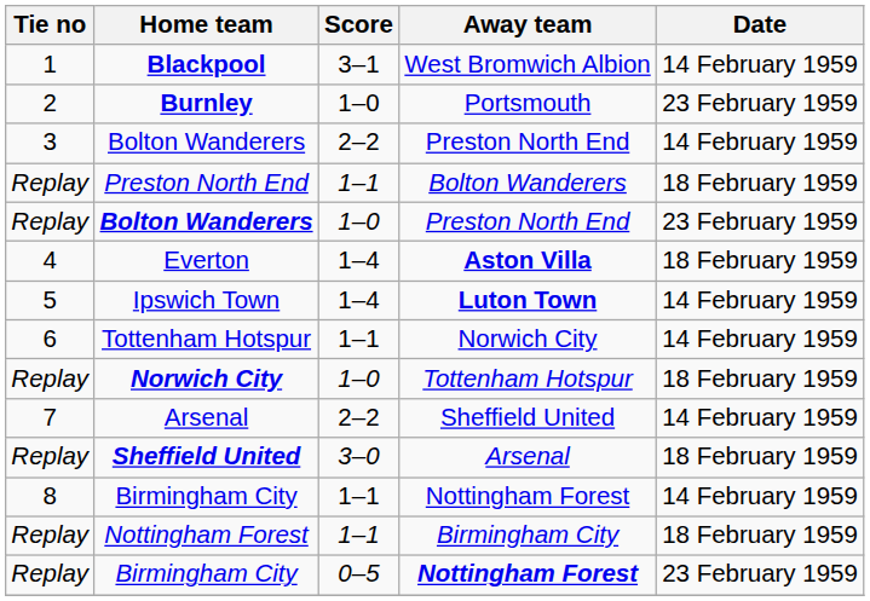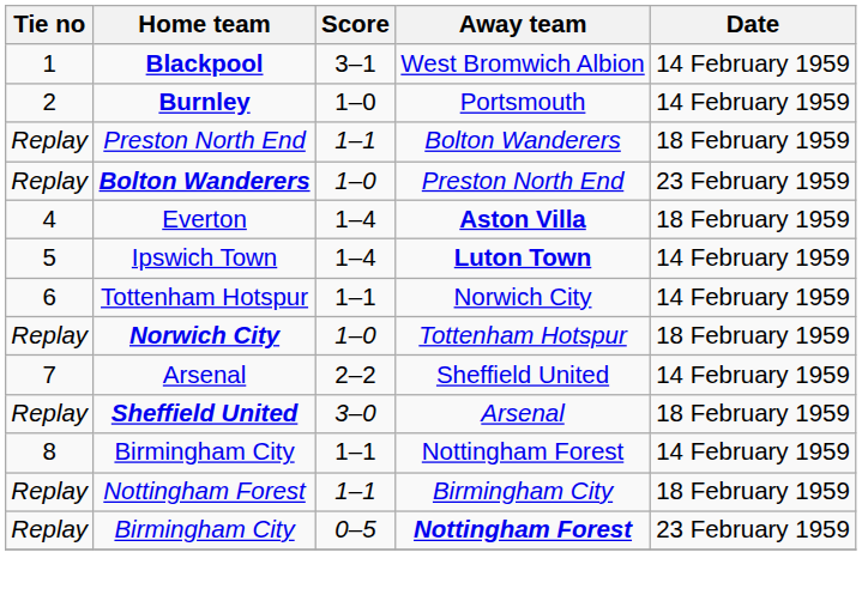 <table class="wikitable" style="text-align: center">
 <tr>
 <th>Tie no</th>
 <th>Home team</th>
 <th>Score</th>
 <th>Away team</th>
 <th>Date</th>
 </tr>
 <tr>
 <td>1</td>
 <td><strong><a href='#'>Blackpool</a></strong></td>
 <td>3–1</td>
 <td><a href='#'>West Bromwich Albion</a></td>
 <td>14 February 1959</td>
 </tr>
 <tr>
 <td>2</td>
 <td><strong><a href='#'>Burnley</a></strong></td>
 <td>1–0</td>
 <td><a href='#'>Portsmouth</a></td>
-<td>23 February 1959</td>
-</tr>
-<tr>
-<td>3</td>
-<td><a href='#'>Bolton Wanderers</a></td>
-<td>2–2</td>
-<td><a href='#'>Preston North End</a></td>
 <td>14 February 1959</td>
 </tr>
 <tr>
 <td><em>Replay</em></td>
 <td><em><a href='#'>Preston North End</a></em></td>
 <td><em>1–1</em></td>
 <td><em><a href='#'>Bolton Wanderers</a></em></td>
 <td>18 February 1959</td>
 </tr>
 <tr>
 <td><em>Replay</em></td>
 <td><strong><em><a href='#'>Bolton Wanderers</a></em></strong></td>
 <td><em>1–0</em></td>
 <td><em><a href='#'>Preston North End</a></em></td>
 <td>23 February 1959</td>
 </tr>
 <tr>
 <td>4</td>
 <td><a href='#'>Everton</a></td>
 <td>1–4</td>
 <td><strong><a href='#'>Aston Villa</a></strong></td>
 <td>18 February 1959</td>
 </tr>
 <tr>
 <td>5</td>
 <td><a href='#'>Ipswich Town</a></td>
 <td>1–4</td>
 <td><strong><a href='#'>Luton Town</a></strong></td>
 <td>14 February 1959</td>
 </tr>
 <tr>
 <td>6</td>
 <td><a href='#'>Tottenham Hotspur</a></td>
 <td>1–1</td>
 <td><a href='#'>Norwich City</a></td>
 <td>14 February 1959</td>
 </tr>
 <tr>
 <td><em>Replay</em></td>
 <td><strong><em><a href='#'>Norwich City</a></em></strong></td>
 <td><em>1–0</em></td>
 <td><em><a href='#'>Tottenham Hotspur</a></em></td>
 <td>18 February 1959</td>
 </tr>
 <tr>
 <td>7</td>
 <td><a href='#'>Arsenal</a></td>
 <td>2–2</td>
 <td><a href='#'>Sheffield United</a></td>
 <td>14 February 1959</td>
 </tr>
 <tr>
 <td><em>Replay</em></td>
 <td><strong><em><a href='#'>Sheffield United</a></em></strong></td>
 <td><em>3–0</em></td>
 <td><em><a href='#'>Arsenal</a></em></td>
 <td>18 February 1959</td>
 </tr>
 <tr>
 <td>8</td>
 <td><a href='#'>Birmingham City</a></td>
 <td>1–1</td>
 <td><a href='#'>Nottingham Forest</a></td>
 <td>14 February 1959</td>
 </tr>
 <tr>
 <td><em>Replay</em></td>
 <td><em><a href='#'>Nottingham Forest</a></em></td>
 <td><em>1–1</em></td>
 <td><em><a href='#'>Birmingham City</a></em></td>
 <td>18 February 1959</td>
 </tr>
 <tr>
 <td><em>Replay</em></td>
 <td><em><a href='#'>Birmingham City</a></em></td>
 <td><em>0–5</em></td>
 <td><strong><em><a href='#'>Nottingham Forest</a></em></strong></td>
 <td>23 February 1959</td>
 </tr>
 <tr>
 </tr>
 </table>
